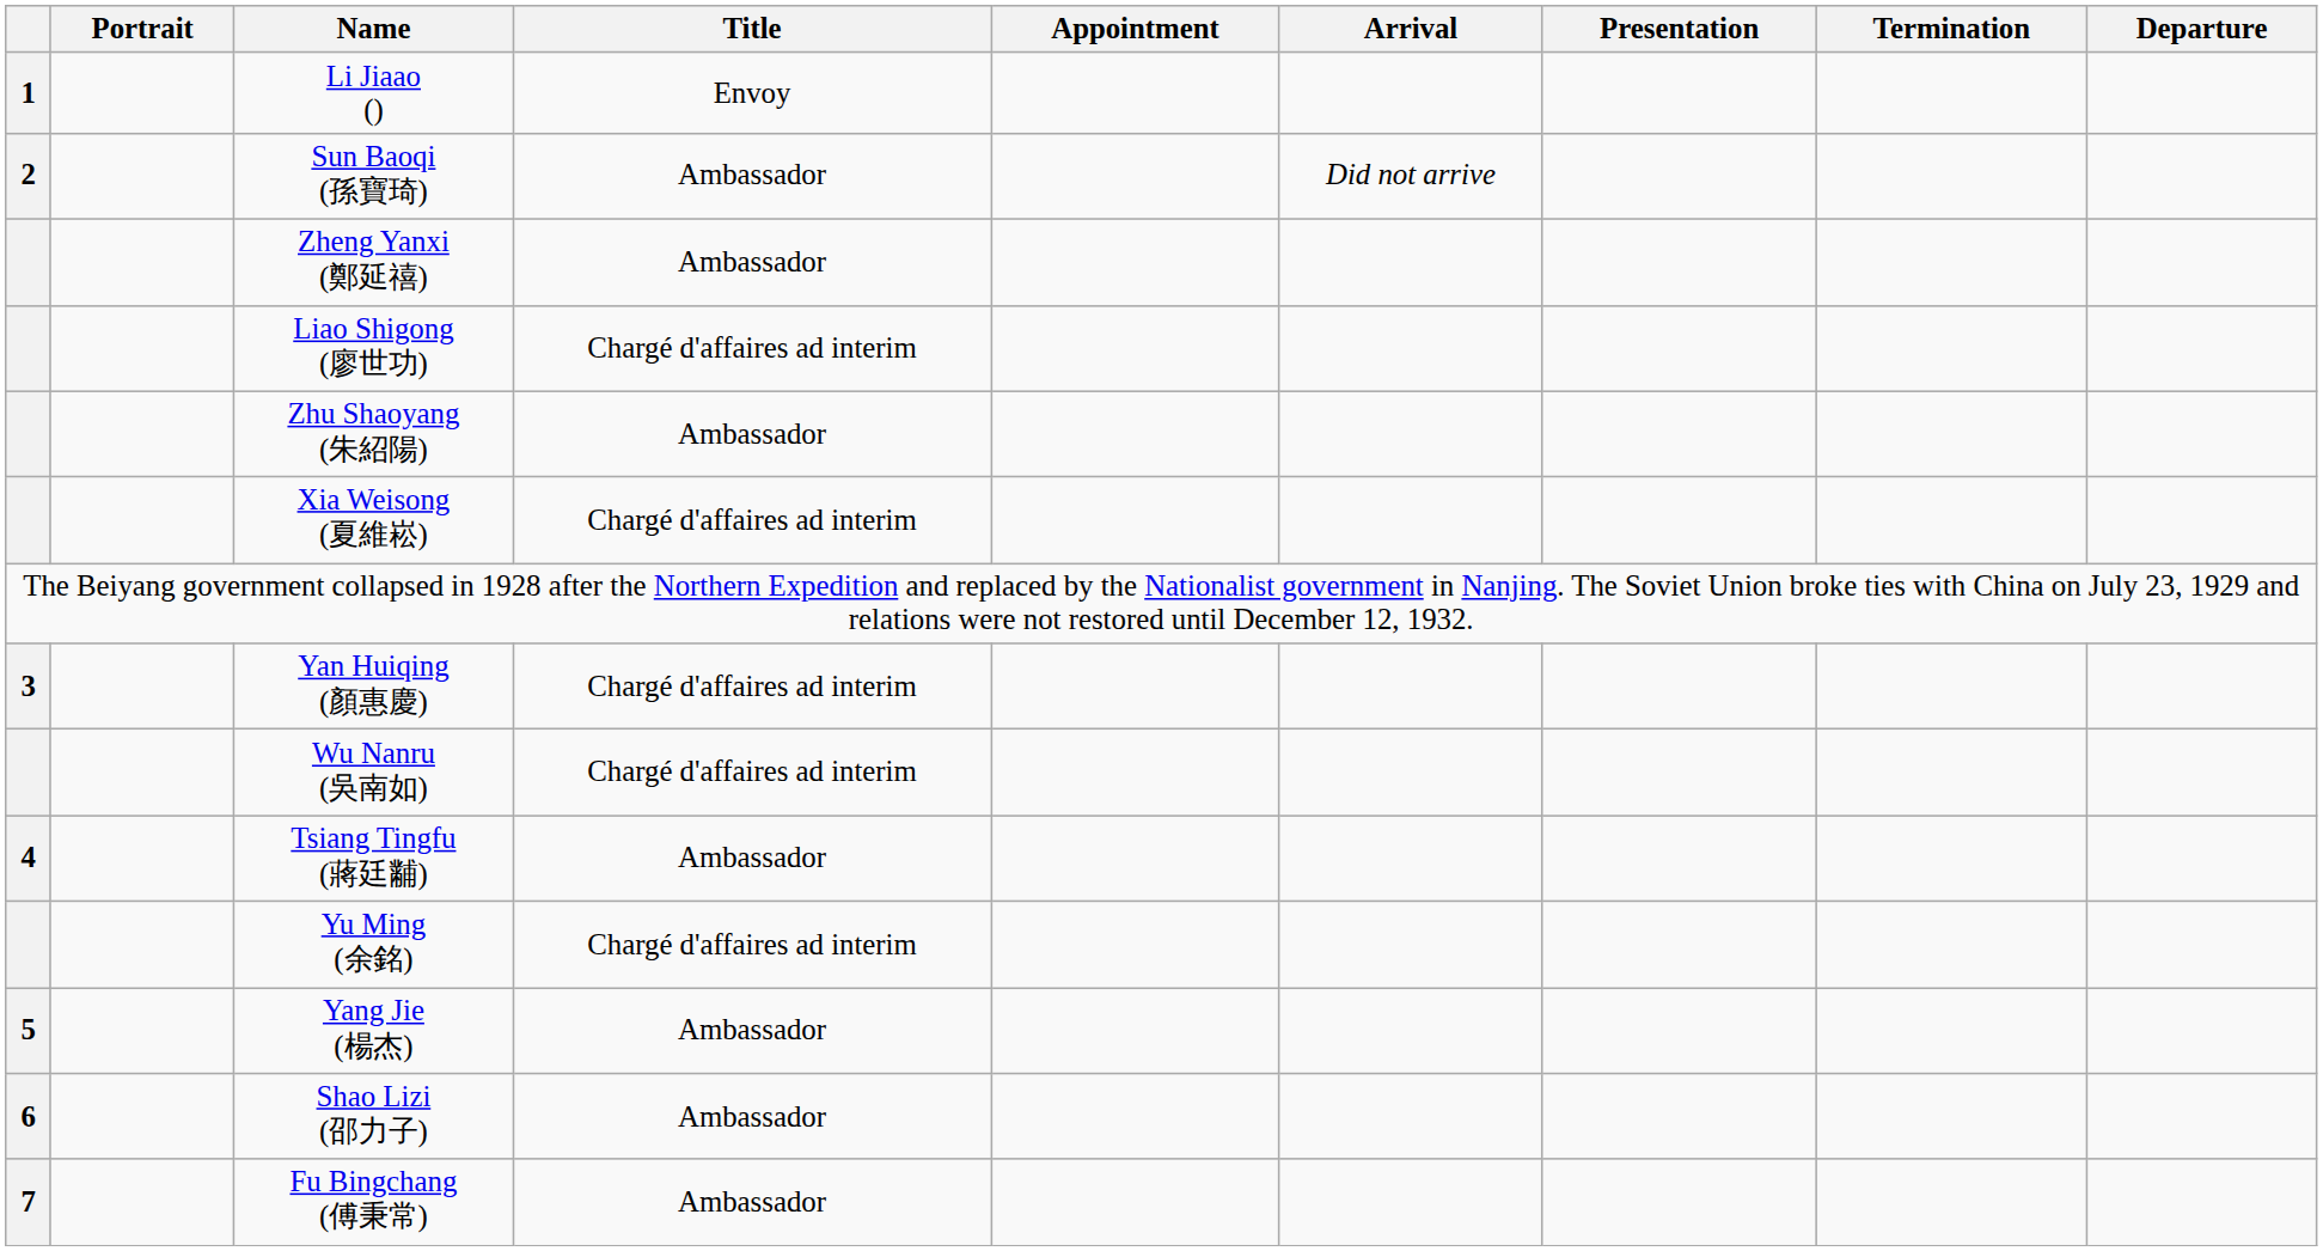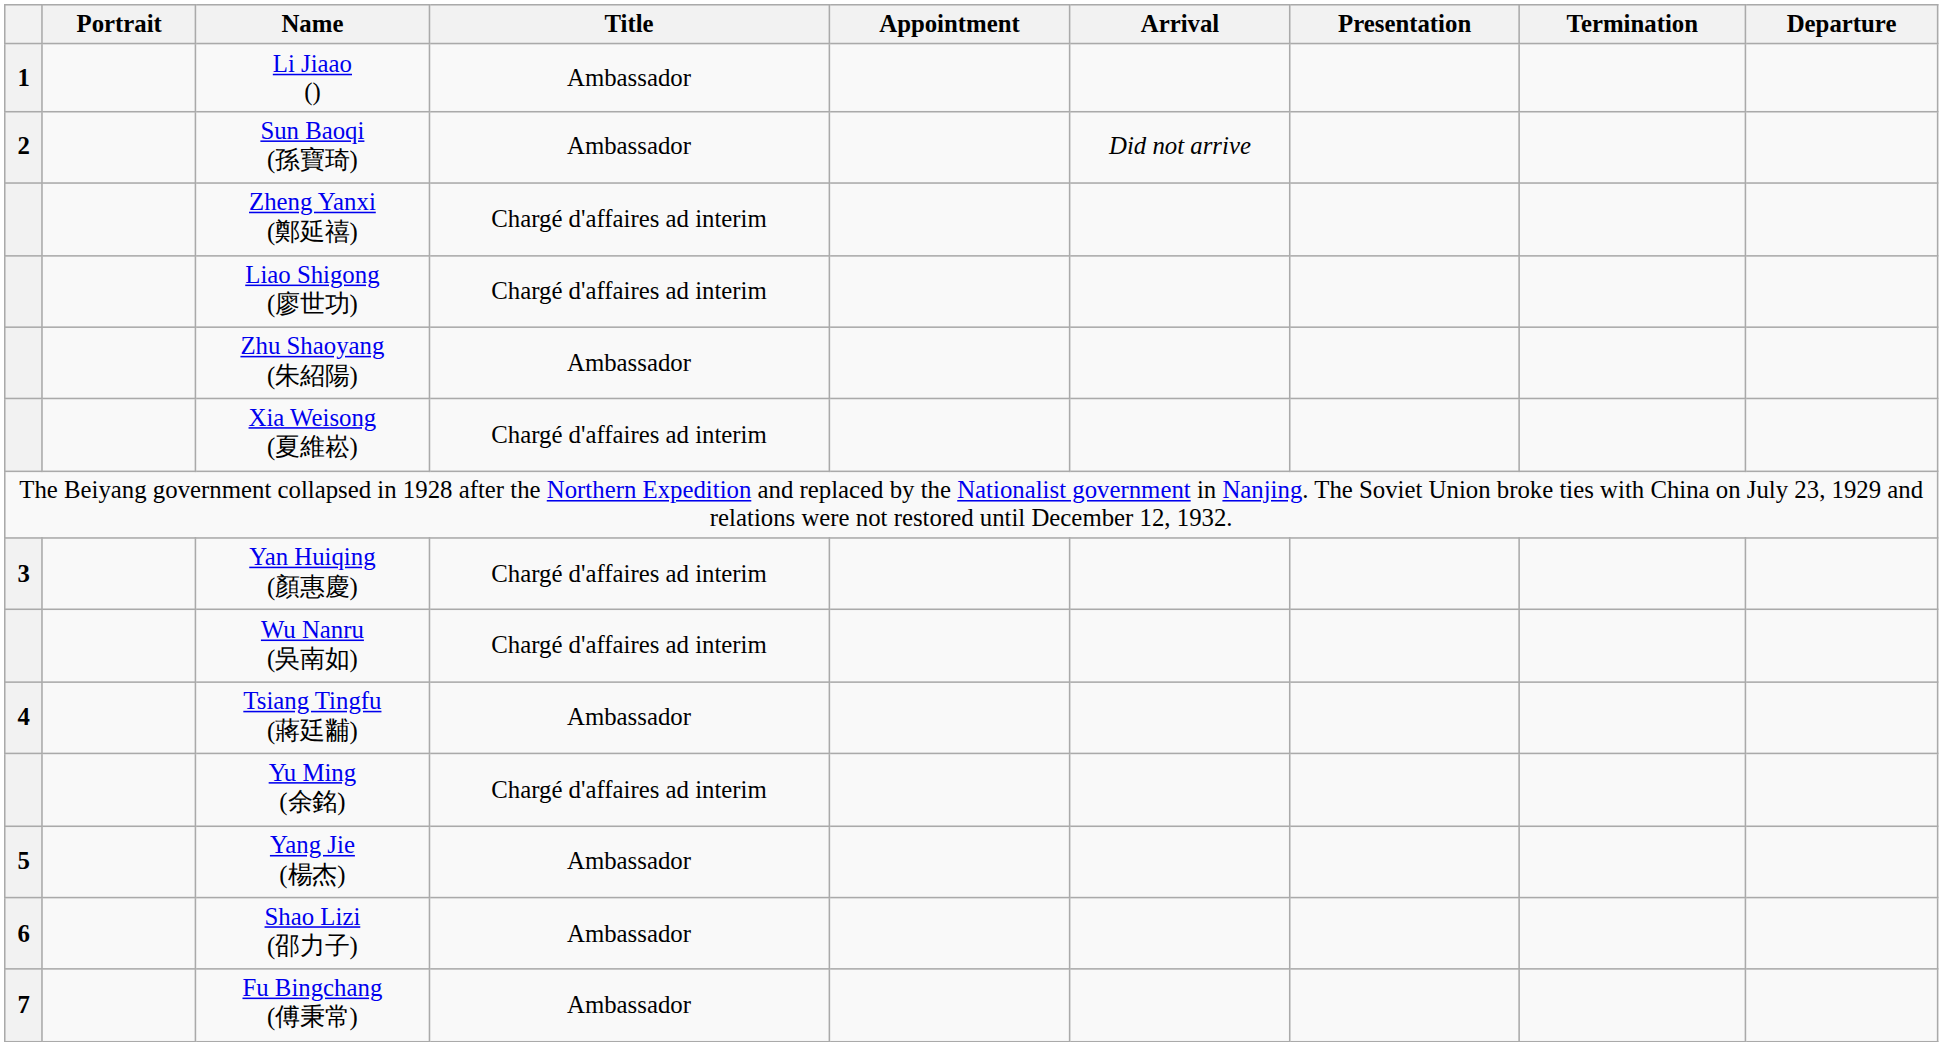 <table class="wikitable sortable" style="text-align:center;">
 <tr>
 <th></th>
 <th class="unsortable">Portrait</th>
 <th>Name</th>
 <th>Title</th>
 <th>Appointment</th>
 <th>Arrival</th>
 <th>Presentation</th>
 <th>Termination</th>
 <th>Departure</th>
 </tr>
 <tr>
 <th scope=row>1</th>
 <td></td>
 <td><a href='#'>Li Jiaao</a><br>()</td>
-<td>Envoy</td>
+<td>Ambassador</td>
 <td></td>
 <td></td>
 <td></td>
 <td></td>
 <td></td>
 </tr>
 <tr>
 <th scope=row>2</th>
 <td></td>
 <td><a href='#'>Sun Baoqi</a><br>(孫寶琦)</td>
 <td>Ambassador</td>
 <td></td>
 <td><em>Did not arrive</em></td>
 <td></td>
 <td></td>
 <td></td>
 </tr>
 <tr>
 <th></th>
 <td></td>
 <td><a href='#'>Zheng Yanxi</a><br>(鄭延禧)</td>
-<td>Ambassador</td>
+<td>Chargé d'affaires ad interim</td>
 <td></td>
 <td></td>
 <td></td>
 <td></td>
 <td></td>
 </tr>
 <tr>
 <th></th>
 <td></td>
 <td><a href='#'>Liao Shigong</a><br>(廖世功)</td>
 <td>Chargé d'affaires ad interim</td>
 <td></td>
 <td></td>
 <td></td>
 <td></td>
 <td></td>
 </tr>
 <tr>
 <th></th>
 <td></td>
 <td><a href='#'>Zhu Shaoyang</a><br>(朱紹陽)</td>
 <td>Ambassador</td>
 <td></td>
 <td></td>
 <td></td>
 <td></td>
 <td></td>
 </tr>
 <tr>
 <th></th>
 <td></td>
 <td><a href='#'>Xia Weisong</a><br>(夏維崧)</td>
 <td>Chargé d'affaires ad interim</td>
 <td></td>
 <td></td>
 <td></td>
 <td></td>
 <td></td>
 </tr>
 <tr>
 <td colspan="9">The Beiyang government collapsed in 1928 after the <a href='#'>Northern Expedition</a> and replaced by the <a href='#'>Nationalist government</a> in <a href='#'>Nanjing</a>. The Soviet Union broke ties with China on July 23, 1929 and relations were not restored until December 12, 1932.</td>
 </tr>
 <tr>
 <th scope="row">3</th>
 <td></td>
 <td><a href='#'>Yan Huiqing</a><br>(顏惠慶)</td>
 <td>Chargé d'affaires ad interim</td>
 <td></td>
 <td></td>
 <td></td>
 <td></td>
 <td></td>
 </tr>
 <tr>
 <th scope="row"></th>
 <td></td>
 <td><a href='#'>Wu Nanru</a><br>(吳南如)</td>
 <td>Chargé d'affaires ad interim</td>
 <td></td>
 <td></td>
 <td></td>
 <td></td>
 <td></td>
 </tr>
 <tr>
 <th scope="row">4</th>
 <td></td>
 <td><a href='#'>Tsiang Tingfu</a><br>(蔣廷黼)</td>
 <td>Ambassador</td>
 <td></td>
 <td></td>
 <td></td>
 <td></td>
 <td></td>
 </tr>
 <tr>
 <th scope="row"></th>
 <td></td>
 <td><a href='#'>Yu Ming</a><br>(余銘)</td>
 <td>Chargé d'affaires ad interim</td>
 <td></td>
 <td></td>
 <td></td>
 <td></td>
 <td></td>
 </tr>
 <tr>
 <th scope="row">5</th>
 <td></td>
 <td><a href='#'>Yang Jie</a><br>(楊杰)</td>
 <td>Ambassador</td>
 <td></td>
 <td></td>
 <td></td>
 <td></td>
 <td></td>
 </tr>
 <tr>
 <th scope="row">6</th>
 <td></td>
 <td><a href='#'>Shao Lizi</a><br>(邵力子)</td>
 <td>Ambassador</td>
 <td></td>
 <td></td>
 <td></td>
 <td></td>
 <td></td>
 </tr>
 <tr>
 <th scope="row">7</th>
 <td></td>
 <td><a href='#'>Fu Bingchang</a><br>(傅秉常)</td>
 <td>Ambassador</td>
 <td></td>
 <td></td>
 <td></td>
 <td></td>
 <td></td>
 </tr>
 </table>
